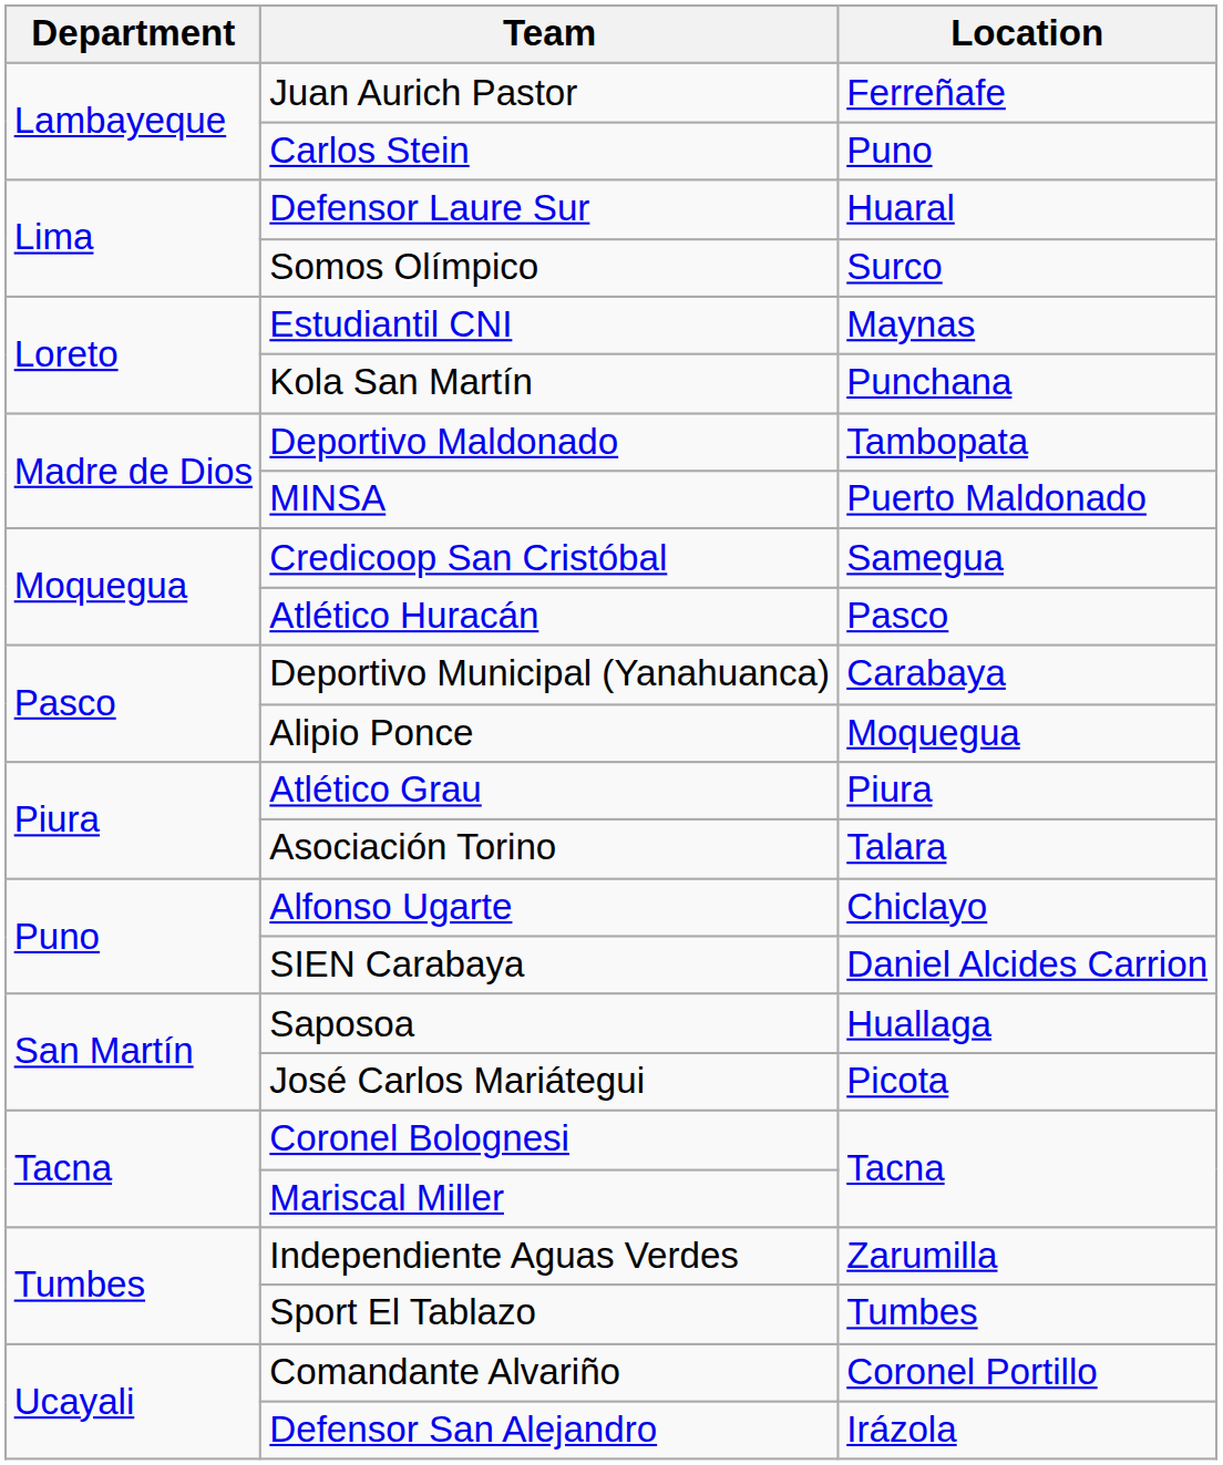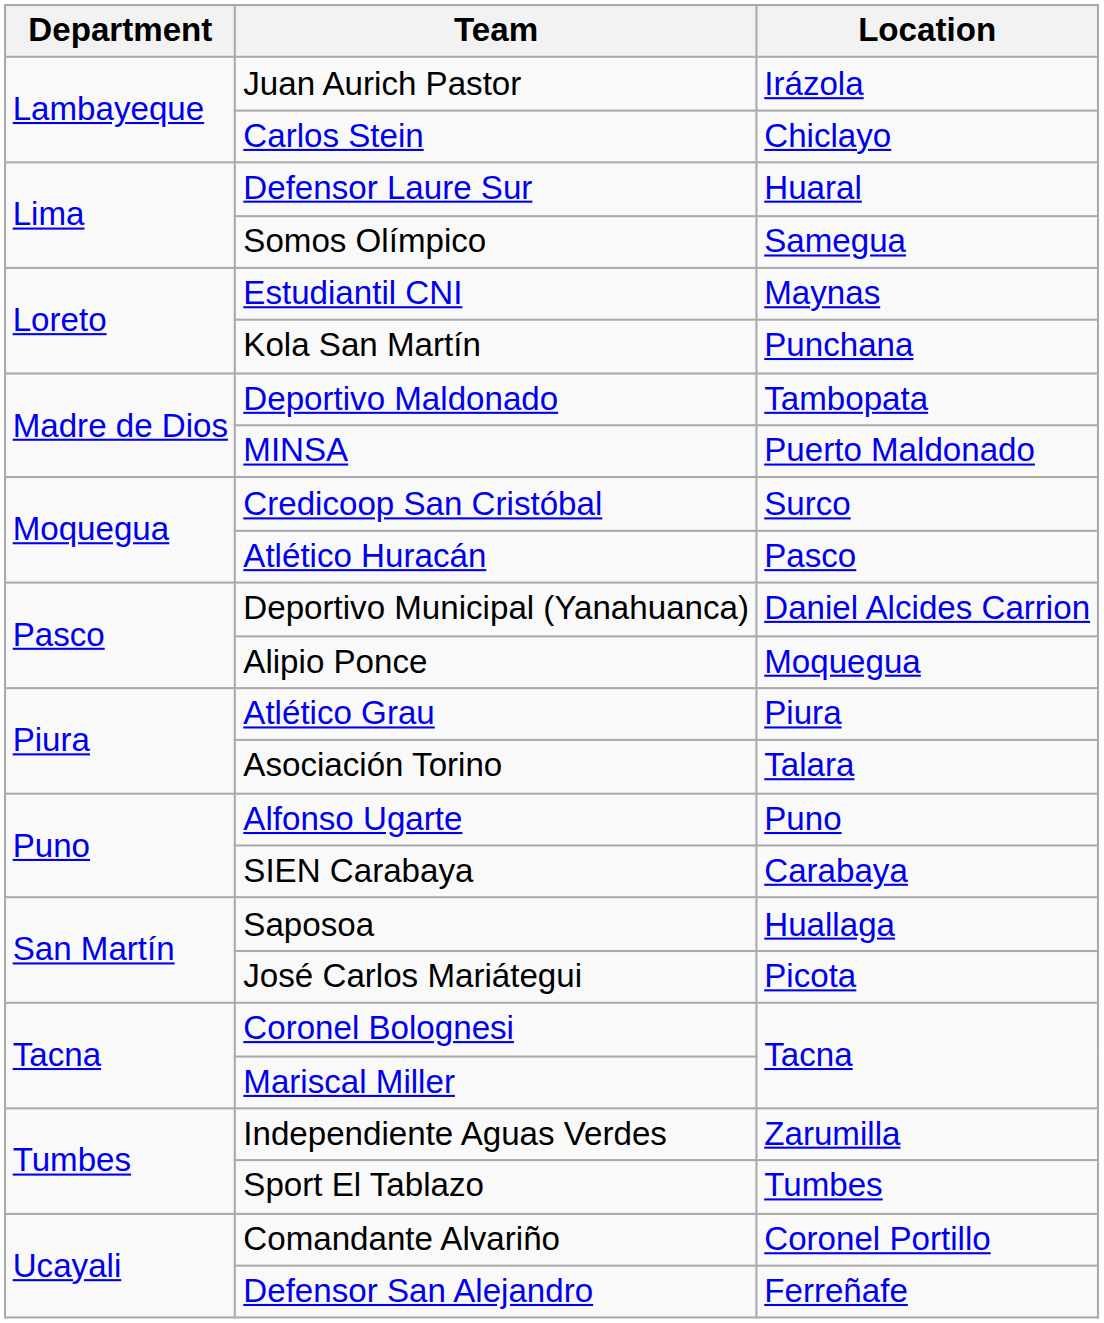 <table class="wikitable">
 <tr>
 <th>Department</th>
 <th>Team</th>
 <th>Location</th>
 </tr>
 <tr>
 <td rowspan="2"><a href='#'>Lambayeque</a></td>
 <td>Juan Aurich Pastor</td>
-<td><a href='#'>Ferreñafe</a></td>
+<td><a href='#'>Irázola</a></td>
 </tr>
 <tr>
 <td><a href='#'>Carlos Stein</a></td>
-<td><a href='#'>Puno</a></td>
+<td><a href='#'>Chiclayo</a></td>
 </tr>
 <tr>
 <td rowspan="2"><a href='#'>Lima</a></td>
 <td><a href='#'>Defensor Laure Sur</a></td>
 <td><a href='#'>Huaral</a></td>
 </tr>
 <tr>
 <td>Somos Olímpico</td>
-<td><a href='#'>Surco</a></td>
+<td><a href='#'>Samegua</a></td>
 </tr>
 <tr>
 <td rowspan="2"><a href='#'>Loreto</a></td>
 <td><a href='#'>Estudiantil CNI</a></td>
 <td><a href='#'>Maynas</a></td>
 </tr>
 <tr>
 <td>Kola San Martín</td>
 <td><a href='#'>Punchana</a></td>
 </tr>
 <tr>
 <td rowspan="2"><a href='#'>Madre de Dios</a></td>
 <td><a href='#'>Deportivo Maldonado</a></td>
 <td><a href='#'>Tambopata</a></td>
 </tr>
 <tr>
 <td><a href='#'>MINSA</a></td>
 <td><a href='#'>Puerto Maldonado</a></td>
 </tr>
 <tr>
 <td rowspan="2"><a href='#'>Moquegua</a></td>
 <td><a href='#'>Credicoop San Cristóbal</a></td>
-<td><a href='#'>Samegua</a></td>
+<td><a href='#'>Surco</a></td>
 </tr>
 <tr>
 <td><a href='#'>Atlético Huracán</a></td>
 <td><a href='#'>Pasco</a></td>
 </tr>
 <tr>
 <td rowspan="2"><a href='#'>Pasco</a></td>
 <td>Deportivo Municipal (Yanahuanca)</td>
-<td><a href='#'>Carabaya</a></td>
+<td><a href='#'>Daniel Alcides Carrion</a></td>
 </tr>
 <tr>
 <td>Alipio Ponce</td>
 <td><a href='#'>Moquegua</a></td>
 </tr>
 <tr>
 <td rowspan="2"><a href='#'>Piura</a></td>
 <td><a href='#'>Atlético Grau</a></td>
 <td><a href='#'>Piura</a></td>
 </tr>
 <tr>
 <td>Asociación Torino</td>
 <td><a href='#'>Talara</a></td>
 </tr>
 <tr>
 <td rowspan="2"><a href='#'>Puno</a></td>
 <td><a href='#'>Alfonso Ugarte</a></td>
-<td><a href='#'>Chiclayo</a></td>
+<td><a href='#'>Puno</a></td>
 </tr>
 <tr>
 <td>SIEN Carabaya</td>
-<td><a href='#'>Daniel Alcides Carrion</a></td>
+<td><a href='#'>Carabaya</a></td>
 </tr>
 <tr>
 <td rowspan="2"><a href='#'>San Martín</a></td>
 <td>Saposoa</td>
 <td><a href='#'>Huallaga</a></td>
 </tr>
 <tr>
 <td>José Carlos Mariátegui</td>
 <td><a href='#'>Picota</a></td>
 </tr>
 <tr>
 <td rowspan="2"><a href='#'>Tacna</a></td>
 <td><a href='#'>Coronel Bolognesi</a></td>
 <td rowspan="2"><a href='#'>Tacna</a></td>
 </tr>
 <tr>
 <td><a href='#'>Mariscal Miller</a></td>
 </tr>
 <tr>
 <td rowspan="2"><a href='#'>Tumbes</a></td>
 <td>Independiente Aguas Verdes</td>
 <td><a href='#'>Zarumilla</a></td>
 </tr>
 <tr>
 <td>Sport El Tablazo</td>
 <td><a href='#'>Tumbes</a></td>
 </tr>
 <tr>
 <td rowspan="2"><a href='#'>Ucayali</a></td>
 <td>Comandante Alvariño</td>
 <td><a href='#'>Coronel Portillo</a></td>
 </tr>
 <tr>
 <td><a href='#'>Defensor San Alejandro</a></td>
-<td><a href='#'>Irázola</a></td>
+<td><a href='#'>Ferreñafe</a></td>
 </tr>
 </table>
